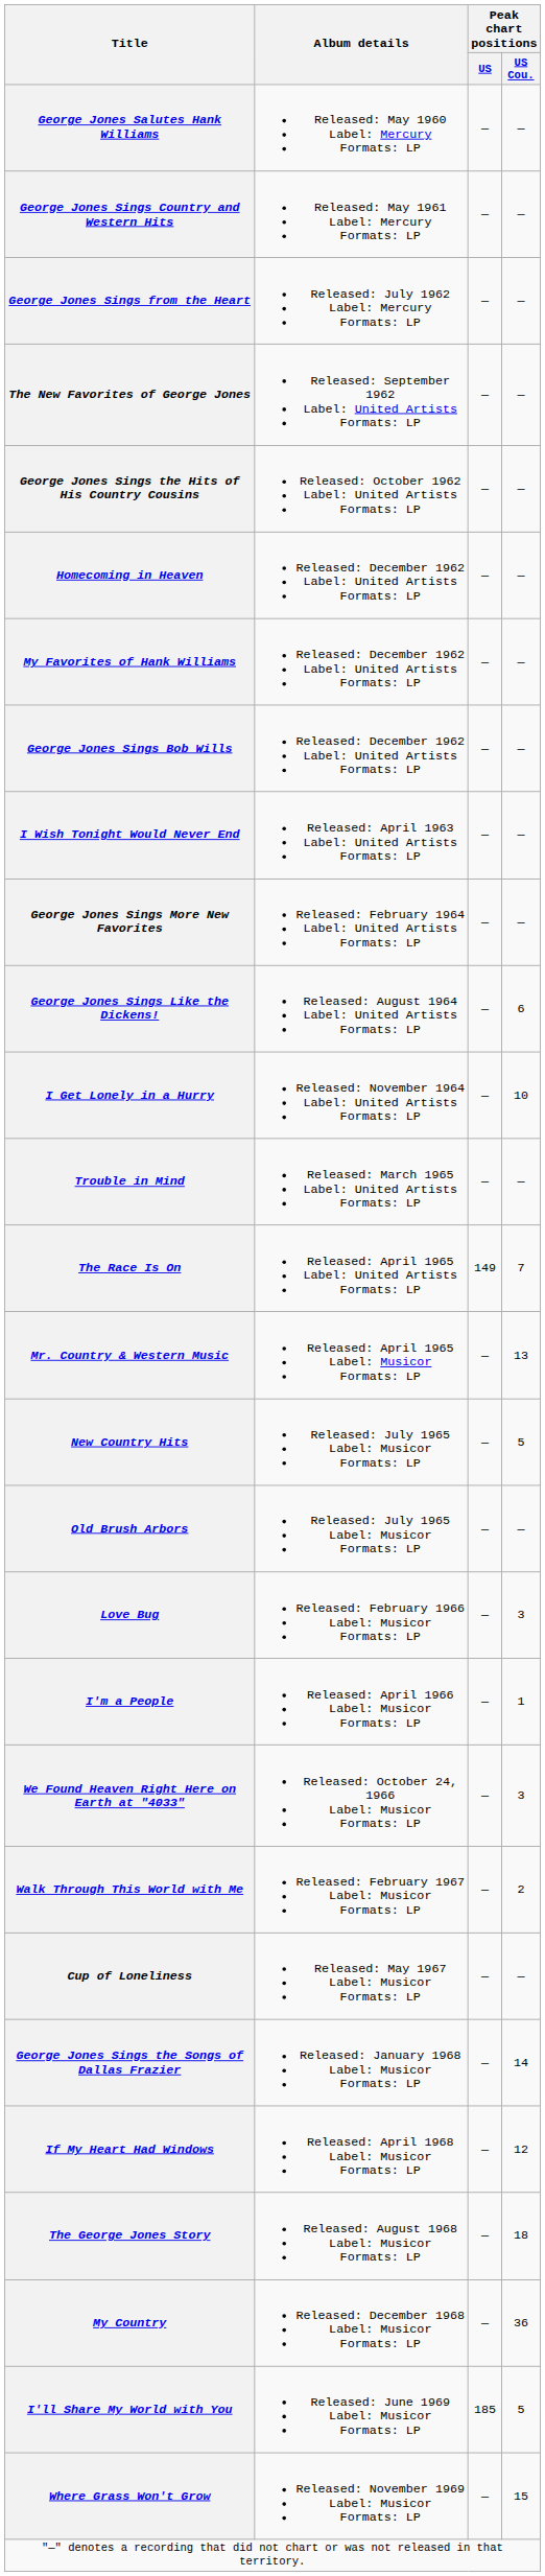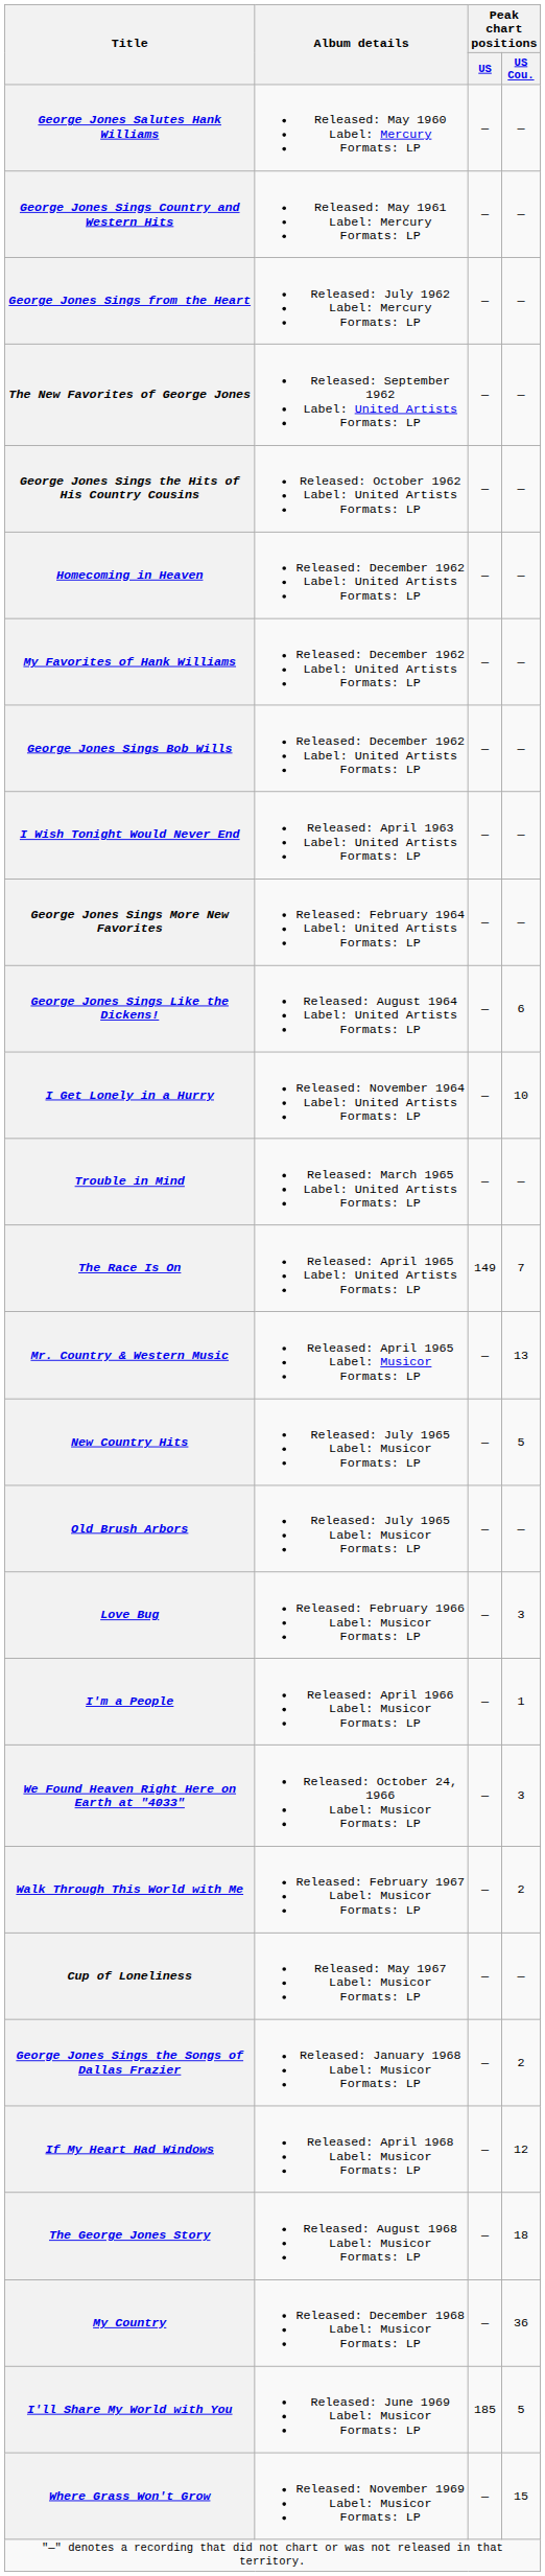 <table class="wikitable plainrowheaders" style="text-align:center;">
 <tr>
 <th scope="col" rowspan="2" style="width:20em;">Title</th>
 <th scope="col" rowspan="2" style="width:17em;">Album details</th>
 <th scope="col" colspan="2">Peak chart<br>positions</th>
 </tr>
 <tr>
 <th scope="col" style="width:2em;font-size:90%;"><a href='#'>US</a><br></th>
 <th scope="col" style="width:2em;font-size:90%;"><a href='#'>US<br>Cou.</a><br></th>
 </tr>
 <tr>
 <th scope="row"><em><a href='#'>George Jones Salutes Hank Williams</a></em></th>
 <td><br><ul><li>Released: May 1960</li><li>Label: <a href='#'>Mercury</a></li><li>Formats: LP</li></ul></td>
 <td>—</td>
 <td>—</td>
 </tr>
 <tr>
 <th scope="row"><em><a href='#'>George Jones Sings Country and Western Hits</a></em></th>
 <td><br><ul><li>Released: May 1961</li><li>Label: Mercury</li><li>Formats: LP</li></ul></td>
 <td>—</td>
 <td>—</td>
 </tr>
 <tr>
 <th scope="row"><em><a href='#'>George Jones Sings from the Heart</a></em></th>
 <td><br><ul><li>Released: July 1962</li><li>Label: Mercury</li><li>Formats: LP</li></ul></td>
 <td>—</td>
 <td>—</td>
 </tr>
 <tr>
 <th scope="row"><em>The New Favorites of George Jones</em></th>
 <td><br><ul><li>Released: September 1962</li><li>Label: <a href='#'>United Artists</a></li><li>Formats: LP</li></ul></td>
 <td>—</td>
 <td>—</td>
 </tr>
 <tr>
 <th scope="row"><em>George Jones Sings the Hits of His Country Cousins</em></th>
 <td><br><ul><li>Released: October 1962</li><li>Label: United Artists</li><li>Formats: LP</li></ul></td>
 <td>—</td>
 <td>—</td>
 </tr>
 <tr>
 <th scope="row"><em><a href='#'>Homecoming in Heaven</a></em></th>
 <td><br><ul><li>Released: December 1962</li><li>Label: United Artists</li><li>Formats: LP</li></ul></td>
 <td>—</td>
 <td>—</td>
 </tr>
 <tr>
 <th scope="row"><em><a href='#'>My Favorites of Hank Williams</a></em></th>
 <td><br><ul><li>Released: December 1962</li><li>Label: United Artists</li><li>Formats: LP</li></ul></td>
 <td>—</td>
 <td>—</td>
 </tr>
 <tr>
 <th scope="row"><em><a href='#'>George Jones Sings Bob Wills</a></em></th>
 <td><br><ul><li>Released: December 1962</li><li>Label: United Artists</li><li>Formats: LP</li></ul></td>
 <td>—</td>
 <td>—</td>
 </tr>
 <tr>
 <th scope="row"><em><a href='#'>I Wish Tonight Would Never End</a></em></th>
 <td><br><ul><li>Released: April 1963</li><li>Label: United Artists</li><li>Formats: LP</li></ul></td>
 <td>—</td>
 <td>—</td>
 </tr>
 <tr>
 <th scope="row"><em>George Jones Sings More New Favorites</em></th>
 <td><br><ul><li>Released: February 1964</li><li>Label: United Artists</li><li>Formats: LP</li></ul></td>
 <td>—</td>
 <td>—</td>
 </tr>
 <tr>
 <th scope="row"><em><a href='#'>George Jones Sings Like the Dickens!</a></em></th>
 <td><br><ul><li>Released: August 1964</li><li>Label: United Artists</li><li>Formats: LP</li></ul></td>
 <td>—</td>
 <td>6</td>
 </tr>
 <tr>
 <th scope="row"><em><a href='#'>I Get Lonely in a Hurry</a></em></th>
 <td><br><ul><li>Released: November 1964</li><li>Label: United Artists</li><li>Formats: LP</li></ul></td>
 <td>—</td>
 <td>10</td>
 </tr>
 <tr>
 <th scope="row"><em><a href='#'>Trouble in Mind</a></em></th>
 <td><br><ul><li>Released: March 1965</li><li>Label: United Artists</li><li>Formats: LP</li></ul></td>
 <td>—</td>
 <td>—</td>
 </tr>
 <tr>
 <th scope="row"><em><a href='#'>The Race Is On</a></em></th>
 <td><br><ul><li>Released: April 1965</li><li>Label: United Artists</li><li>Formats: LP</li></ul></td>
 <td>149</td>
 <td>7</td>
 </tr>
 <tr>
 <th scope="row"><em><a href='#'>Mr. Country & Western Music</a></em></th>
 <td><br><ul><li>Released: April 1965</li><li>Label: <a href='#'>Musicor</a></li><li>Formats: LP</li></ul></td>
 <td>—</td>
 <td>13</td>
 </tr>
 <tr>
 <th scope="row"><em><a href='#'>New Country Hits</a></em></th>
 <td><br><ul><li>Released: July 1965</li><li>Label: Musicor</li><li>Formats: LP</li></ul></td>
 <td>—</td>
 <td>5</td>
 </tr>
 <tr>
 <th scope="row"><em><a href='#'>Old Brush Arbors</a></em></th>
 <td><br><ul><li>Released: July 1965</li><li>Label: Musicor</li><li>Formats: LP</li></ul></td>
 <td>—</td>
 <td>—</td>
 </tr>
 <tr>
 <th scope="row"><em><a href='#'>Love Bug</a></em></th>
 <td><br><ul><li>Released: February 1966</li><li>Label: Musicor</li><li>Formats: LP</li></ul></td>
 <td>—</td>
 <td>3</td>
 </tr>
 <tr>
 <th scope="row"><em><a href='#'>I'm a People</a></em></th>
 <td><br><ul><li>Released: April 1966</li><li>Label: Musicor</li><li>Formats: LP</li></ul></td>
 <td>—</td>
 <td>1</td>
 </tr>
 <tr>
 <th scope="row"><em><a href='#'>We Found Heaven Right Here on Earth at "4033"</a></em></th>
 <td><br><ul><li>Released: October 24, 1966</li><li>Label: Musicor</li><li>Formats: LP</li></ul></td>
 <td>—</td>
 <td>3</td>
 </tr>
 <tr>
 <th scope="row"><em><a href='#'>Walk Through This World with Me</a></em></th>
 <td><br><ul><li>Released: February 1967</li><li>Label: Musicor</li><li>Formats: LP</li></ul></td>
 <td>—</td>
 <td>2</td>
 </tr>
 <tr>
 <th scope="row"><em>Cup of Loneliness</em></th>
 <td><br><ul><li>Released: May 1967</li><li>Label: Musicor</li><li>Formats: LP</li></ul></td>
 <td>—</td>
 <td>—</td>
 </tr>
 <tr>
 <th scope="row"><em><a href='#'>George Jones Sings the Songs of Dallas Frazier</a></em></th>
 <td><br><ul><li>Released: January 1968</li><li>Label: Musicor</li><li>Formats: LP</li></ul></td>
 <td>—</td>
-<td>14</td>
+<td>2</td>
 </tr>
 <tr>
 <th scope="row"><em><a href='#'>If My Heart Had Windows</a></em></th>
 <td><br><ul><li>Released: April 1968</li><li>Label: Musicor</li><li>Formats: LP</li></ul></td>
 <td>—</td>
 <td>12</td>
 </tr>
 <tr>
 <th scope="row"><em><a href='#'>The George Jones Story</a></em></th>
 <td><br><ul><li>Released: August 1968</li><li>Label: Musicor</li><li>Formats: LP</li></ul></td>
 <td>—</td>
 <td>18</td>
 </tr>
 <tr>
 <th scope="row"><em><a href='#'>My Country</a></em></th>
 <td><br><ul><li>Released: December 1968</li><li>Label: Musicor</li><li>Formats: LP</li></ul></td>
 <td>—</td>
 <td>36</td>
 </tr>
 <tr>
 <th scope="row"><em><a href='#'>I'll Share My World with You</a></em></th>
 <td><br><ul><li>Released: June 1969</li><li>Label: Musicor</li><li>Formats: LP</li></ul></td>
 <td>185</td>
 <td>5</td>
 </tr>
 <tr>
 <th scope="row"><em><a href='#'>Where Grass Won't Grow</a></em></th>
 <td><br><ul><li>Released: November 1969</li><li>Label: Musicor</li><li>Formats: LP</li></ul></td>
 <td>—</td>
 <td>15</td>
 </tr>
 <tr>
 <td colspan="4" style="font-size:90%">"—" denotes a recording that did not chart or was not released in that territory.</td>
 </tr>
 </table>
